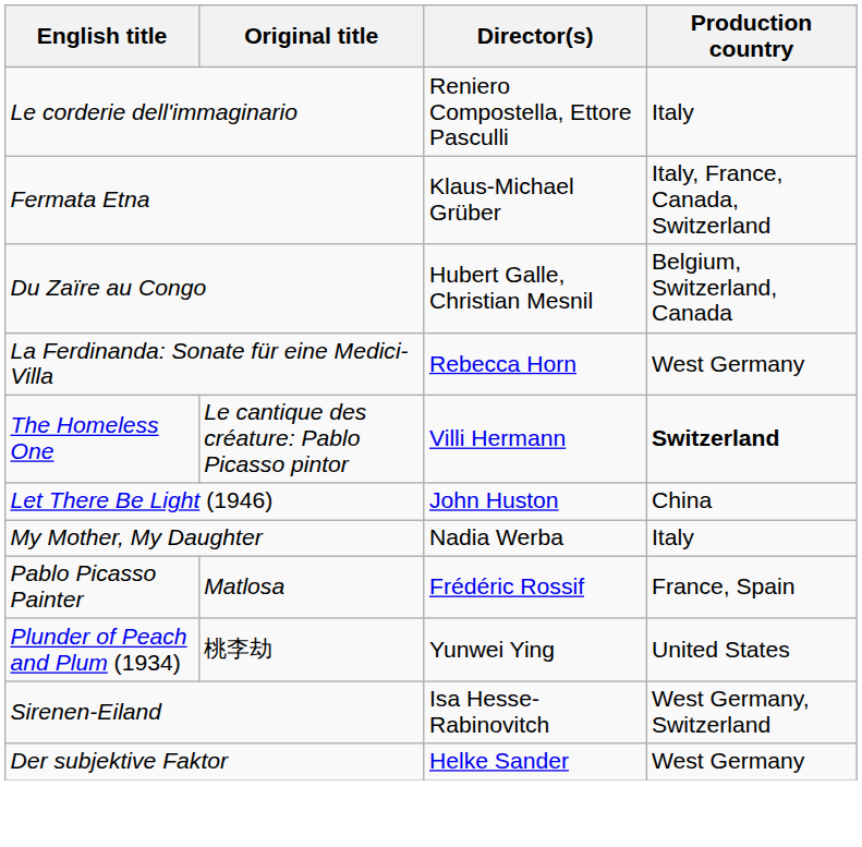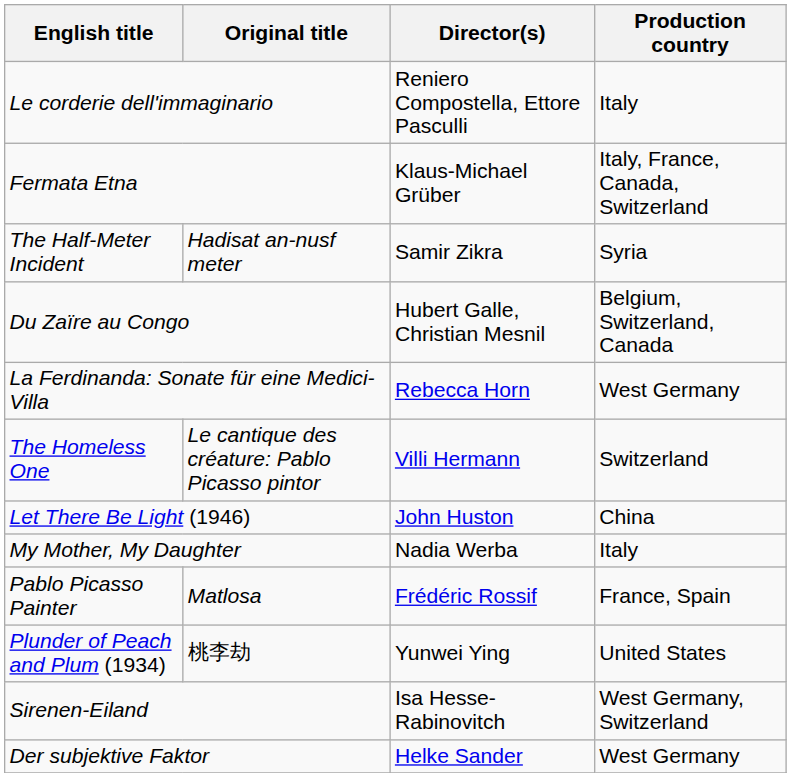 <table class="wikitable" width="95%">
 <tr>
 <th>English title</th>
 <th>Original title</th>
 <th>Director(s)</th>
 <th>Production country</th>
 </tr>
 <tr>
 <td colspan=2><em>Le corderie dell'immaginario</em></td>
 <td>Reniero Compostella, Ettore Pasculli</td>
 <td>Italy</td>
 </tr>
 <tr>
 <td colspan=2><em>Fermata Etna</em></td>
 <td>Klaus-Michael Grüber</td>
 <td>Italy, France, Canada, Switzerland</td>
 </tr>
 <tr>
+<td><em>The Half-Meter Incident</em></td>
+<td><em>Hadisat an-nusf meter</em></td>
+<td>Samir Zikra</td>
+<td>Syria</td>
+</tr>
+<tr>
 <td colspan=2><em>Du Zaïre au Congo</em></td>
 <td>Hubert Galle, Christian Mesnil</td>
 <td>Belgium, Switzerland, Canada</td>
 </tr>
 <tr>
 <td colspan=2><em>La Ferdinanda: Sonate für eine Medici-Villa</em></td>
 <td><a href='#'>Rebecca Horn</a></td>
 <td>West Germany</td>
 </tr>
 <tr>
 <td><em><a href='#'>The Homeless One</a></em></td>
 <td><em>Le cantique des créature: Pablo Picasso pintor</em></td>
 <td><a href='#'>Villi Hermann</a></td>
-<td><strong>Switzerland</strong></td>
+<td>Switzerland</td>
 </tr>
 <tr>
 <td colspan=2><em><a href='#'>Let There Be Light</a></em> (1946)</td>
 <td><a href='#'>John Huston</a></td>
 <td>China</td>
 </tr>
 <tr>
 <td colspan=2><em>My Mother, My Daughter</em></td>
 <td>Nadia Werba</td>
 <td>Italy</td>
 </tr>
 <tr>
 <td><em>Pablo Picasso Painter</em></td>
 <td><em>Matlosa</em></td>
 <td><a href='#'>Frédéric Rossif</a></td>
 <td>France, Spain</td>
 </tr>
 <tr>
 <td><em><a href='#'>Plunder of Peach and Plum</a></em> (1934)</td>
 <td>桃李劫</td>
 <td>Yunwei Ying</td>
 <td>United States</td>
 </tr>
 <tr>
 <td colspan=2><em>Sirenen-Eiland</em></td>
 <td>Isa Hesse-Rabinovitch</td>
 <td>West Germany, Switzerland</td>
 </tr>
 <tr>
 <td colspan=2><em>Der subjektive Faktor</em></td>
 <td><a href='#'>Helke Sander</a></td>
 <td>West Germany</td>
 </tr>
 </table>
